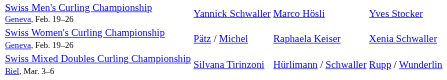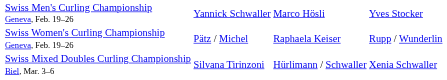 <table>
 <tr>
 <td><a href='#'>Swiss Men's Curling Championship</a> <br> <small><a href='#'>Geneva</a>, Feb. 19–26</small></td>
 <td> <a href='#'>Yannick Schwaller</a></td>
 <td> <a href='#'>Marco Hösli</a></td>
 <td> <a href='#'>Yves Stocker</a></td>
 </tr>
 <tr>
 <td><a href='#'>Swiss Women's Curling Championship</a> <br> <small><a href='#'>Geneva</a>, Feb. 19–26</small></td>
 <td> <a href='#'>Pätz</a> / <a href='#'>Michel</a></td>
 <td> <a href='#'>Raphaela Keiser</a></td>
-<td> <a href='#'>Xenia Schwaller</a></td>
+<td> <a href='#'>Rupp</a> / <a href='#'>Wunderlin</a></td>
 </tr>
 <tr>
 <td><a href='#'>Swiss Mixed Doubles Curling Championship</a> <br> <small><a href='#'>Biel</a>, Mar. 3–6</small></td>
 <td> <a href='#'>Silvana Tirinzoni</a></td>
 <td> <a href='#'>Hürlimann</a> / <a href='#'>Schwaller</a></td>
-<td> <a href='#'>Rupp</a> / <a href='#'>Wunderlin</a></td>
+<td> <a href='#'>Xenia Schwaller</a></td>
 </tr>
 </table>
